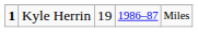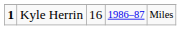 <table class="wikitable">
 <tr>
 </tr>
 <tr>
 <td><strong>1</strong></td>
 <td>Kyle Herrin</td>
-<td>19</td>
+<td>16</td>
 <td style="font-size:80%;"><a href='#'>1986–87</a></td>
 <td style="font-size:80%;">Miles</td>
 </tr>
 </table>
